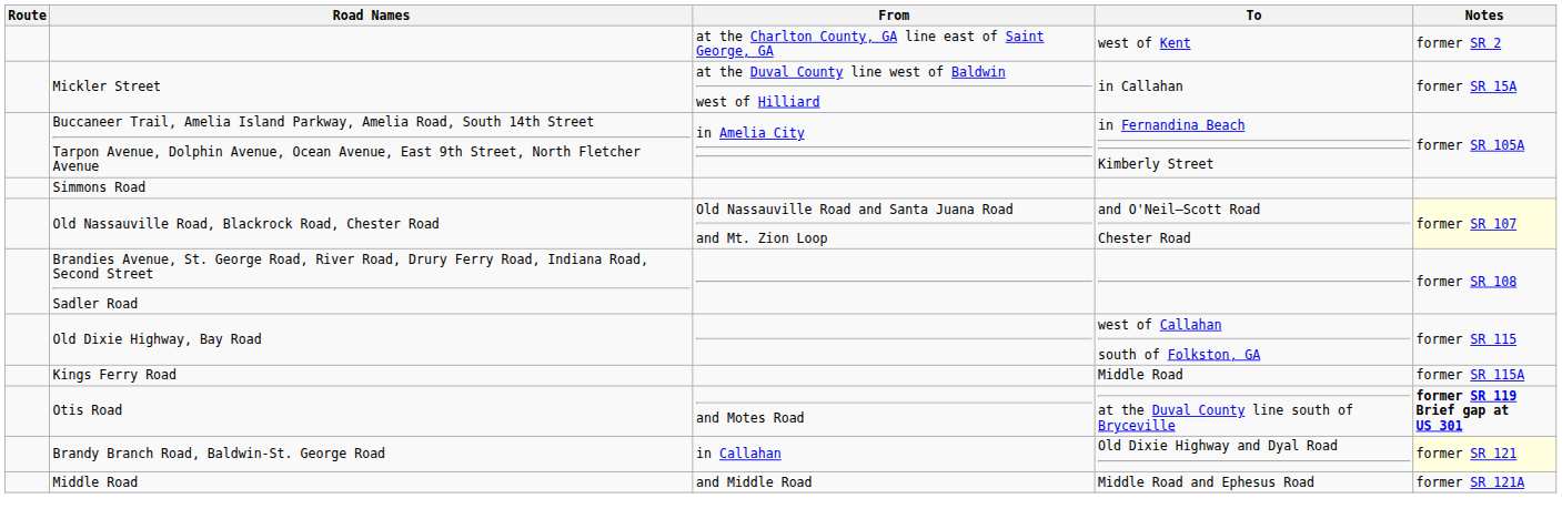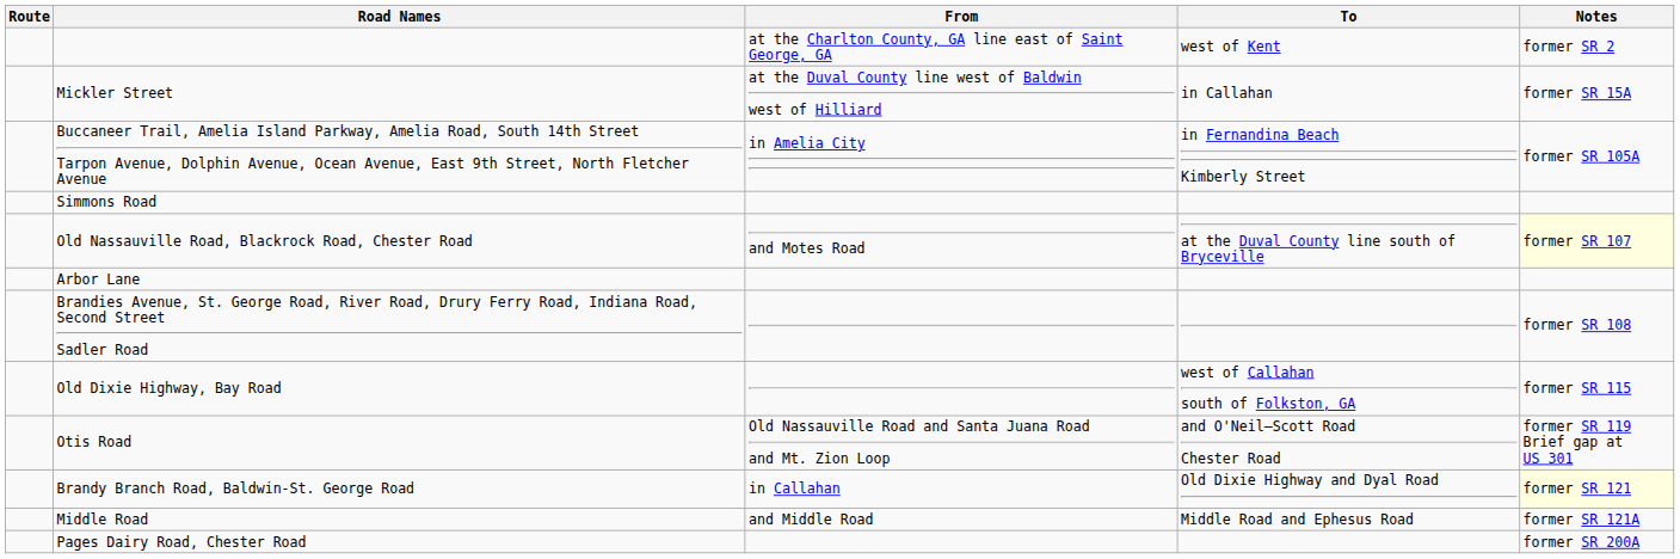 <table class="wikitable sortable">
 <tr>
 <th>Route</th>
 <th>Road Names</th>
 <th class="unsortable">From</th>
 <th class="unsortable">To</th>
 <th class="unsortable">Notes</th>
 </tr>
 <tr>
 <td></td>
 <td></td>
 <td> at the <a href='#'>Charlton County, GA</a> line east of <a href='#'>Saint George, GA</a></td>
 <td> west of <a href='#'>Kent</a></td>
 <td>former <a href='#'>SR 2</a></td>
 </tr>
 <tr>
 <td></td>
 <td>Mickler Street</td>
 <td> at the <a href='#'>Duval County</a> line west of <a href='#'>Baldwin</a><hr> west of <a href='#'>Hilliard</a></td>
 <td> in Callahan</td>
 <td>former <a href='#'>SR 15A</a></td>
 </tr>
 <tr>
 <td></td>
 <td>Buccaneer Trail, Amelia Island Parkway, Amelia Road, South 14th Street<hr>Tarpon Avenue, Dolphin Avenue, Ocean Avenue, East 9th Street, North Fletcher Avenue</td>
 <td> in <a href='#'>Amelia City</a><hr><hr></td>
 <td> in <a href='#'>Fernandina Beach</a><hr><hr>Kimberly Street</td>
 <td>former <a href='#'>SR 105A</a></td>
 </tr>
 <tr>
 <td></td>
 <td>Simmons Road</td>
 <td></td>
 <td></td>
 <td></td>
 </tr>
 <tr>
 <td></td>
 <td>Old Nassauville Road, Blackrock Road, Chester Road</td>
-<td>Old Nassauville Road and Santa Juana Road<hr> and Mt. Zion Loop</td>
-<td> and O'Neil–Scott Road<hr>Chester Road</td>
+<td><hr> and Motes Road</td>
+<td><hr> at the <a href='#'>Duval County</a> line south of <a href='#'>Bryceville</a></td>
 <td style="background: lightyellow;">former <a href='#'>SR 107</a></td>
+</tr>
+<tr>
+<td></td>
+<td>Arbor Lane</td>
+<td></td>
+<td></td>
+<td></td>
 </tr>
 <tr>
 <td></td>
 <td>Brandies Avenue, St. George Road, River Road, Drury Ferry Road, Indiana Road, Second Street<hr>Sadler Road</td>
 <td><hr></td>
 <td><hr></td>
 <td>former <a href='#'>SR 108</a></td>
 </tr>
 <tr>
 <td></td>
 <td>Old Dixie Highway, Bay Road</td>
 <td><hr></td>
 <td> west of <a href='#'>Callahan</a><hr> south of <a href='#'>Folkston, GA</a></td>
 <td>former <a href='#'>SR 115</a></td>
 </tr>
 <tr>
 <td></td>
-<td>Kings Ferry Road</td>
-<td></td>
-<td>Middle Road</td>
-<td>former <a href='#'>SR 115A</a></td>
-</tr>
-<tr>
-<td></td>
 <td>Otis Road</td>
-<td><hr> and Motes Road</td>
-<td><hr> at the <a href='#'>Duval County</a> line south of <a href='#'>Bryceville</a></td>
-<td><strong>former <a href='#'>SR 119</a><br>Brief gap at <a href='#'>US 301</a></strong></td>
+<td>Old Nassauville Road and Santa Juana Road<hr> and Mt. Zion Loop</td>
+<td> and O'Neil–Scott Road<hr>Chester Road</td>
+<td>former <a href='#'>SR 119</a><br>Brief gap at <a href='#'>US 301</a></td>
 </tr>
 <tr>
 <td></td>
 <td>Brandy Branch Road, Baldwin-St. George Road</td>
 <td> in <a href='#'>Callahan</a></td>
 <td>Old Dixie Highway and Dyal Road<hr></td>
 <td style="background: lightyellow;">former <a href='#'>SR 121</a></td>
 </tr>
 <tr>
 <td></td>
 <td>Middle Road</td>
 <td> and Middle Road</td>
 <td>Middle Road and Ephesus Road</td>
 <td>former <a href='#'>SR 121A</a></td>
 </tr>
+<tr>
+<td></td>
+<td>Pages Dairy Road, Chester Road</td>
+<td></td>
+<td></td>
+<td>former <a href='#'>SR 200A</a></td>
+</tr>
 </table>
